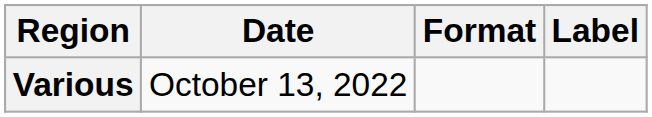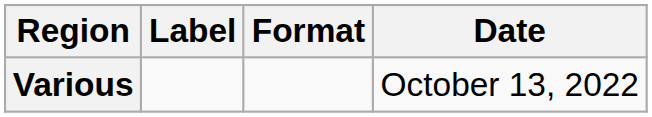 <table class="wikitable plainrowheaders">
 <tr>
 <th scope="col">Region</th>
+<th scope="col">Label</th>
+<th scope="col">Format</th>
 <th scope="col">Date</th>
-<th scope="col">Format</th>
-<th scope="col">Label</th>
 </tr>
 <tr>
 <th scope="row">Various</th>
-<td>October 13, 2022</td>
 <td></td>
 <td></td>
+<td>October 13, 2022</td>
 </tr>
 </table>
